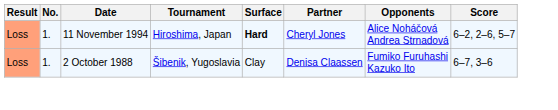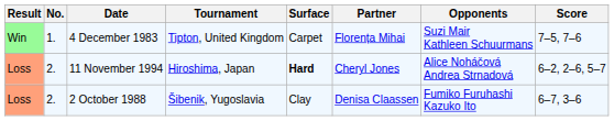 <table class="sortable wikitable" style="font-size:97%">
 <tr>
 <th>Result</th>
 <th>No.</th>
 <th>Date</th>
 <th>Tournament</th>
 <th>Surface</th>
 <th>Partner</th>
 <th>Opponents</th>
 <th>Score</th>
 </tr>
 <tr style="background:#f0f8ff;">
+<td style="background:#98fb98;">Win</td>
+<td>1.</td>
+<td>4 December 1983</td>
+<td><a href='#'>Tipton</a>, United Kingdom</td>
+<td>Carpet</td>
+<td> <a href='#'>Florența Mihai</a></td>
+<td> <a href='#'>Suzi Mair</a><br> <a href='#'>Kathleen Schuurmans</a></td>
+<td>7–5, 7–6</td>
+</tr>
+<tr style="background:#f0f8ff;">
 <td style="background:#ffa07a;">Loss</td>
-<td>1.</td>
+<td>2.</td>
 <td>11 November 1994</td>
 <td><a href='#'>Hiroshima</a>, Japan</td>
 <td><strong>Hard</strong></td>
 <td> <a href='#'>Cheryl Jones</a></td>
 <td> <a href='#'>Alice Noháčová</a><br> <a href='#'>Andrea Strnadová</a></td>
 <td>6–2, 2–6, 5–7</td>
 </tr>
 <tr style="background:#f0f8ff;">
 <td style="background:#ffa07a;">Loss</td>
-<td>1.</td>
+<td>2.</td>
 <td>2 October 1988</td>
 <td><a href='#'>Šibenik</a>, Yugoslavia</td>
 <td>Clay</td>
 <td> <a href='#'>Denisa Claassen</a></td>
 <td> <a href='#'>Fumiko Furuhashi</a><br> <a href='#'>Kazuko Ito</a></td>
 <td>6–7, 3–6</td>
 </tr>
 </table>
